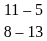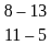 <table style="text-align:center">
 <tr>
 <th width=200></th>
 <th width=100></th>
 <th width=200></th>
 </tr>
 <tr>
+<td align=right></td>
+<td>8 – 13</td>
+<td align=left><strong></strong></td>
+</tr>
+<tr>
 <td align=right><strong></strong></td>
 <td>11 – 5</td>
 <td align=left></td>
 </tr>
-<tr>
-<td align=right></td>
-<td>8 – 13</td>
-<td align=left><strong></strong></td>
-</tr>
 </table>
